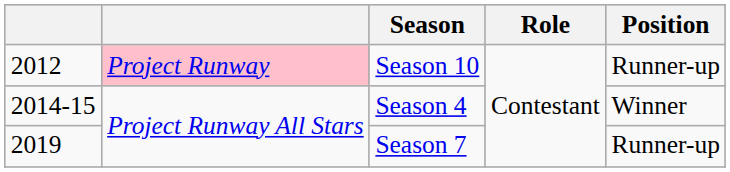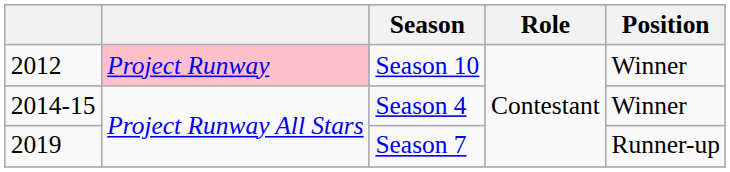 <table class="wikitable sortable">
 <tr>
 <th></th>
 <th></th>
 <th>Season</th>
 <th>Role</th>
 <th>Position</th>
 </tr>
 <tr>
 <td>2012</td>
 <td style="background: pink;"><em><a href='#'>Project Runway</a></em></td>
 <td><a href='#'>Season 10</a></td>
 <td rowspan=3>Contestant</td>
-<td>Runner-up</td>
+<td>Winner</td>
 </tr>
 <tr>
 <td>2014-15</td>
 <td rowspan="2"><em><a href='#'>Project Runway All Stars</a></em></td>
 <td><a href='#'>Season 4</a></td>
 <td>Winner</td>
 </tr>
 <tr>
 <td>2019</td>
 <td><a href='#'>Season 7</a></td>
 <td>Runner-up</td>
 </tr>
 </table>
